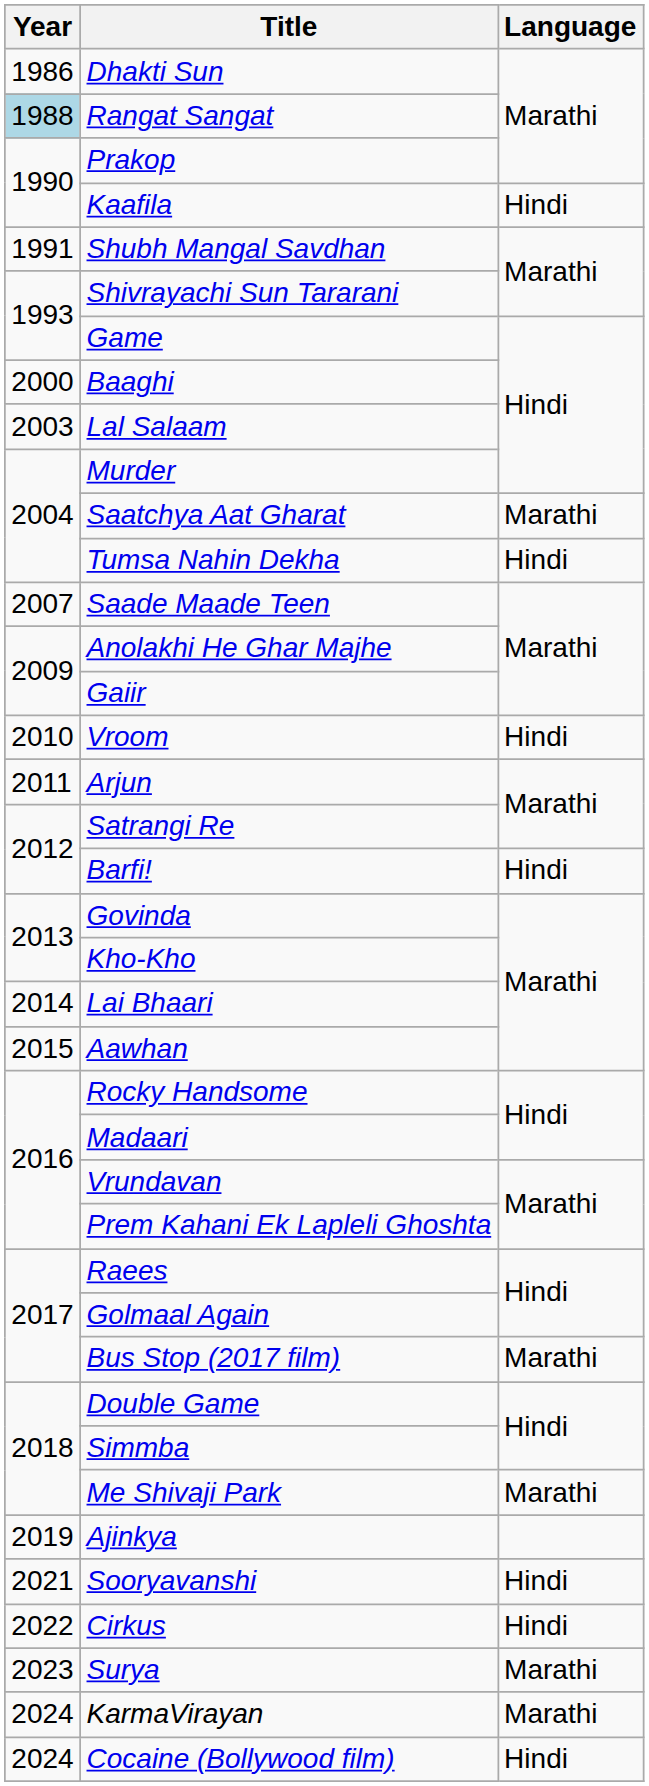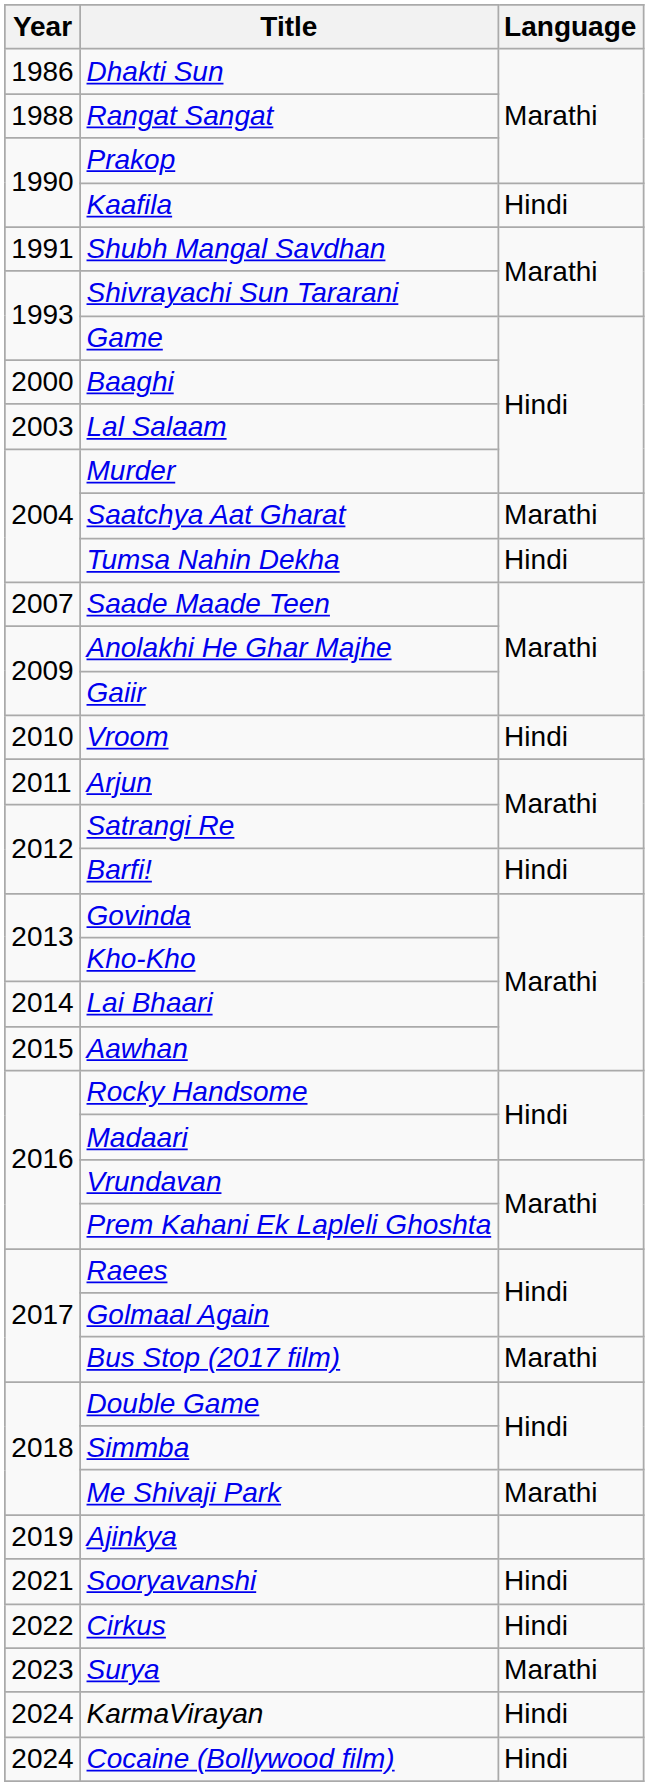 <table class="wikitable sortable">
 <tr>
 <th>Year</th>
 <th>Title</th>
 <th>Language</th>
 </tr>
 <tr>
 <td>1986</td>
 <td><em><a href='#'>Dhakti Sun</a></em></td>
 <td Rowspan="3">Marathi</td>
 </tr>
 <tr>
-<td style="background: lightblue;">1988</td>
+<td>1988</td>
 <td><em><a href='#'>Rangat Sangat</a></em></td>
 </tr>
 <tr>
 <td rowspan="2">1990</td>
 <td><em><a href='#'>Prakop</a></em></td>
 </tr>
 <tr>
 <td><em><a href='#'>Kaafila</a></em></td>
 <td>Hindi</td>
 </tr>
 <tr>
 <td>1991</td>
 <td><em><a href='#'>Shubh Mangal Savdhan</a></em></td>
 <td Rowspan="2">Marathi</td>
 </tr>
 <tr>
 <td rowspan="2">1993</td>
 <td><em><a href='#'>Shivrayachi Sun Tararani</a></em></td>
 </tr>
 <tr>
 <td><em><a href='#'>Game</a></em></td>
 <td Rowspan="4">Hindi</td>
 </tr>
 <tr>
 <td>2000</td>
 <td><em><a href='#'>Baaghi</a></em></td>
 </tr>
 <tr>
 <td>2003</td>
 <td><em><a href='#'>Lal Salaam</a></em></td>
 </tr>
 <tr>
 <td rowspan="3">2004</td>
 <td><em><a href='#'>Murder</a> </em></td>
 </tr>
 <tr>
 <td><em><a href='#'>Saatchya Aat Gharat</a></em></td>
 <td>Marathi</td>
 </tr>
 <tr>
 <td><em><a href='#'>Tumsa Nahin Dekha</a></em></td>
 <td>Hindi</td>
 </tr>
 <tr>
 <td>2007</td>
 <td><em><a href='#'>Saade Maade Teen</a></em></td>
 <td rowspan="3">Marathi</td>
 </tr>
 <tr>
 <td rowspan="2">2009</td>
 <td><em><a href='#'>Anolakhi He Ghar Majhe</a></em></td>
 </tr>
 <tr>
 <td><em><a href='#'>Gaiir</a></em></td>
 </tr>
 <tr>
 <td>2010</td>
 <td><em><a href='#'>Vroom</a></em></td>
 <td>Hindi</td>
 </tr>
 <tr>
 <td>2011</td>
 <td><em><a href='#'>Arjun</a></em></td>
 <td Rowspan="2">Marathi</td>
 </tr>
 <tr>
 <td rowspan="2">2012</td>
 <td><em><a href='#'>Satrangi Re</a></em></td>
 </tr>
 <tr>
 <td><em><a href='#'>Barfi!</a></em></td>
 <td>Hindi</td>
 </tr>
 <tr>
 <td Rowspan="2">2013</td>
 <td><em><a href='#'>Govinda</a></em></td>
 <td Rowspan="4">Marathi</td>
 </tr>
 <tr>
 <td><em><a href='#'>Kho-Kho</a></em></td>
 </tr>
 <tr>
 <td>2014</td>
 <td><em><a href='#'>Lai Bhaari</a></em></td>
 </tr>
 <tr>
 <td>2015</td>
 <td><em><a href='#'>Aawhan</a></em></td>
 </tr>
 <tr>
 <td rowspan="4">2016</td>
 <td><em><a href='#'>Rocky Handsome</a></em></td>
 <td Rowspan="2">Hindi</td>
 </tr>
 <tr>
 <td><em><a href='#'>Madaari</a></em></td>
 </tr>
 <tr>
 <td><em><a href='#'>Vrundavan</a></em></td>
 <td Rowspan="2">Marathi</td>
 </tr>
 <tr>
 <td><em><a href='#'>Prem Kahani Ek Lapleli Ghoshta</a></em></td>
 </tr>
 <tr>
 <td rowspan="3">2017</td>
 <td><em><a href='#'>Raees</a></em></td>
 <td rowspan="2">Hindi</td>
 </tr>
 <tr>
 <td><em><a href='#'>Golmaal Again</a></em></td>
 </tr>
 <tr>
 <td><em><a href='#'>Bus Stop (2017 film)</a></em></td>
 <td>Marathi</td>
 </tr>
 <tr>
 <td rowspan="3">2018</td>
 <td><em><a href='#'>Double Game</a></em></td>
 <td rowspan="2">Hindi</td>
 </tr>
 <tr>
 <td><em><a href='#'>Simmba</a></em></td>
 </tr>
 <tr>
 <td><em><a href='#'>Me Shivaji Park</a></em></td>
 <td>Marathi</td>
 </tr>
 <tr>
 <td>2019</td>
 <td><em><a href='#'>Ajinkya</a></em></td>
 <td></td>
 </tr>
 <tr>
 <td>2021</td>
 <td><em><a href='#'>Sooryavanshi</a></em></td>
 <td>Hindi</td>
 </tr>
 <tr>
 <td>2022</td>
 <td><em><a href='#'>Cirkus</a></em></td>
 <td>Hindi</td>
 </tr>
 <tr>
 <td>2023</td>
 <td><a href='#'><em>Surya</em></a></td>
 <td>Marathi</td>
 </tr>
 <tr>
 <td>2024</td>
 <td><em>KarmaVirayan</em> </td>
-<td>Marathi</td>
+<td>Hindi</td>
 </tr>
 <tr>
 <td>2024</td>
 <td><em><a href='#'>Cocaine (Bollywood film)</a></em></td>
 <td>Hindi</td>
 </tr>
 </table>
